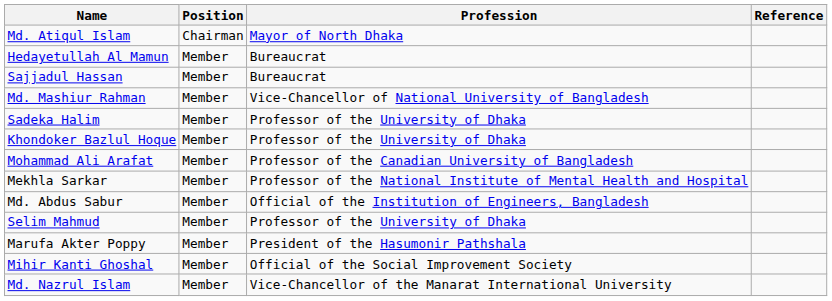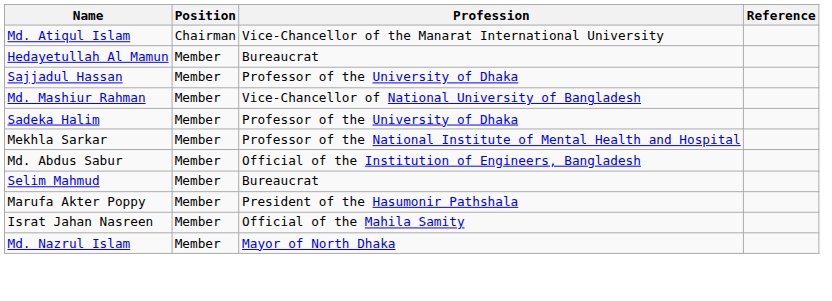 <table class="wikitable">
 <tr>
 <th>Name</th>
 <th>Position</th>
 <th>Profession</th>
 <th>Reference</th>
 </tr>
 <tr>
 <td><a href='#'>Md. Atiqul Islam</a></td>
 <td>Chairman</td>
-<td><a href='#'>Mayor of North Dhaka</a></td>
+<td>Vice-Chancellor of the Manarat International University</td>
 <td></td>
 </tr>
 <tr>
 <td><a href='#'>Hedayetullah Al Mamun</a></td>
 <td>Member</td>
 <td>Bureaucrat</td>
 <td></td>
 </tr>
 <tr>
 <td><a href='#'>Sajjadul Hassan</a></td>
 <td>Member</td>
-<td>Bureaucrat</td>
+<td>Professor of the <a href='#'>University of Dhaka</a></td>
 <td></td>
 </tr>
 <tr>
 <td><a href='#'>Md. Mashiur Rahman</a></td>
 <td>Member</td>
 <td>Vice-Chancellor of <a href='#'>National University of Bangladesh</a></td>
 <td></td>
 </tr>
 <tr>
 <td><a href='#'>Sadeka Halim</a></td>
 <td>Member</td>
 <td>Professor of the <a href='#'>University of Dhaka</a></td>
-<td></td>
-</tr>
-<tr>
-<td><a href='#'>Khondoker Bazlul Hoque</a></td>
-<td>Member</td>
-<td>Professor of the <a href='#'>University of Dhaka</a></td>
-<td></td>
-</tr>
-<tr>
-<td><a href='#'>Mohammad Ali Arafat</a></td>
-<td>Member</td>
-<td>Professor of the <a href='#'>Canadian University of Bangladesh</a></td>
 <td></td>
 </tr>
 <tr>
 <td>Mekhla Sarkar</td>
 <td>Member</td>
 <td>Professor of the <a href='#'>National Institute of Mental Health and Hospital</a></td>
 <td></td>
 </tr>
 <tr>
 <td>Md. Abdus Sabur</td>
 <td>Member</td>
 <td>Official of the <a href='#'>Institution of Engineers, Bangladesh</a></td>
 <td></td>
 </tr>
 <tr>
 <td><a href='#'>Selim Mahmud</a></td>
 <td>Member</td>
-<td>Professor of the <a href='#'>University of Dhaka</a></td>
+<td>Bureaucrat</td>
 <td></td>
 </tr>
 <tr>
 <td>Marufa Akter Poppy</td>
 <td>Member</td>
 <td>President of the <a href='#'>Hasumonir Pathshala</a></td>
 <td></td>
 </tr>
 <tr>
-<td><a href='#'>Mihir Kanti Ghoshal</a></td>
+<td>Israt Jahan Nasreen</td>
 <td>Member</td>
-<td>Official of the Social Improvement Society</td>
+<td>Official of the <a href='#'>Mahila Samity</a></td>
 <td></td>
 </tr>
 <tr>
 <td><a href='#'>Md. Nazrul Islam</a></td>
 <td>Member</td>
-<td>Vice-Chancellor of the Manarat International University</td>
+<td><a href='#'>Mayor of North Dhaka</a></td>
 <td></td>
 </tr>
 </table>
